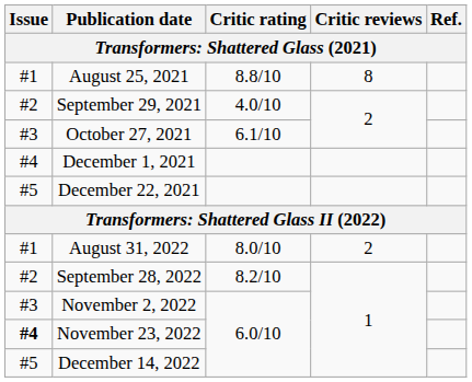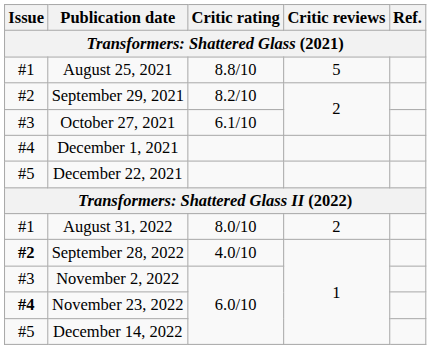 <table class="wikitable" style="text-align: center;">
 <tr>
 <th>Issue</th>
 <th>Publication date</th>
 <th>Critic rating</th>
 <th>Critic reviews</th>
 <th>Ref.</th>
 </tr>
 <tr>
 <th colspan="5"><em>Transformers: Shattered Glass</em> (2021)</th>
 </tr>
 <tr>
 <td>#1</td>
 <td>August 25, 2021</td>
 <td>8.8/10</td>
-<td>8</td>
+<td>5</td>
 <td></td>
 </tr>
 <tr>
 <td>#2</td>
 <td>September 29, 2021</td>
-<td>4.0/10</td>
+<td>8.2/10</td>
 <td rowspan="2">2</td>
 <td></td>
 </tr>
 <tr>
 <td>#3</td>
 <td>October 27, 2021</td>
 <td>6.1/10</td>
 <td></td>
 </tr>
 <tr>
 <td>#4</td>
 <td>December 1, 2021</td>
 <td></td>
 <td></td>
 <td></td>
 </tr>
 <tr>
 <td>#5</td>
 <td>December 22, 2021</td>
 <td></td>
 <td></td>
 <td></td>
 </tr>
 <tr>
 <th colspan="5"><em>Transformers: Shattered Glass II</em> (2022)</th>
 </tr>
 <tr>
 <td>#1</td>
 <td>August 31, 2022</td>
 <td>8.0/10</td>
 <td>2</td>
 <td></td>
 </tr>
 <tr>
-<td>#2</td>
+<td><strong>#2</strong></td>
 <td>September 28, 2022</td>
-<td>8.2/10</td>
+<td>4.0/10</td>
 <td rowspan="4">1</td>
 <td></td>
 </tr>
 <tr>
 <td>#3</td>
 <td>November 2, 2022</td>
 <td rowspan="3">6.0/10</td>
 <td></td>
 </tr>
 <tr>
 <td><strong>#4</strong></td>
 <td>November 23, 2022</td>
 <td></td>
 </tr>
 <tr>
 <td>#5</td>
 <td>December 14, 2022</td>
 <td></td>
 </tr>
 </table>
